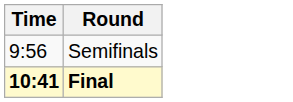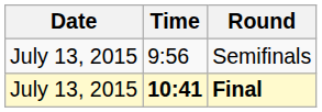 <table class="wikitable">
 <tr>
+<th>Date</th>
 <th>Time</th>
 <th>Round</th>
 </tr>
 <tr>
+<td>July 13, 2015</td>
 <td>9:56</td>
 <td>Semifinals</td>
 </tr>
 <tr style=background:lemonchiffon>
+<td>July 13, 2015</td>
 <td><strong>10:41</strong></td>
 <td><strong>Final</strong></td>
 </tr>
 </table>
